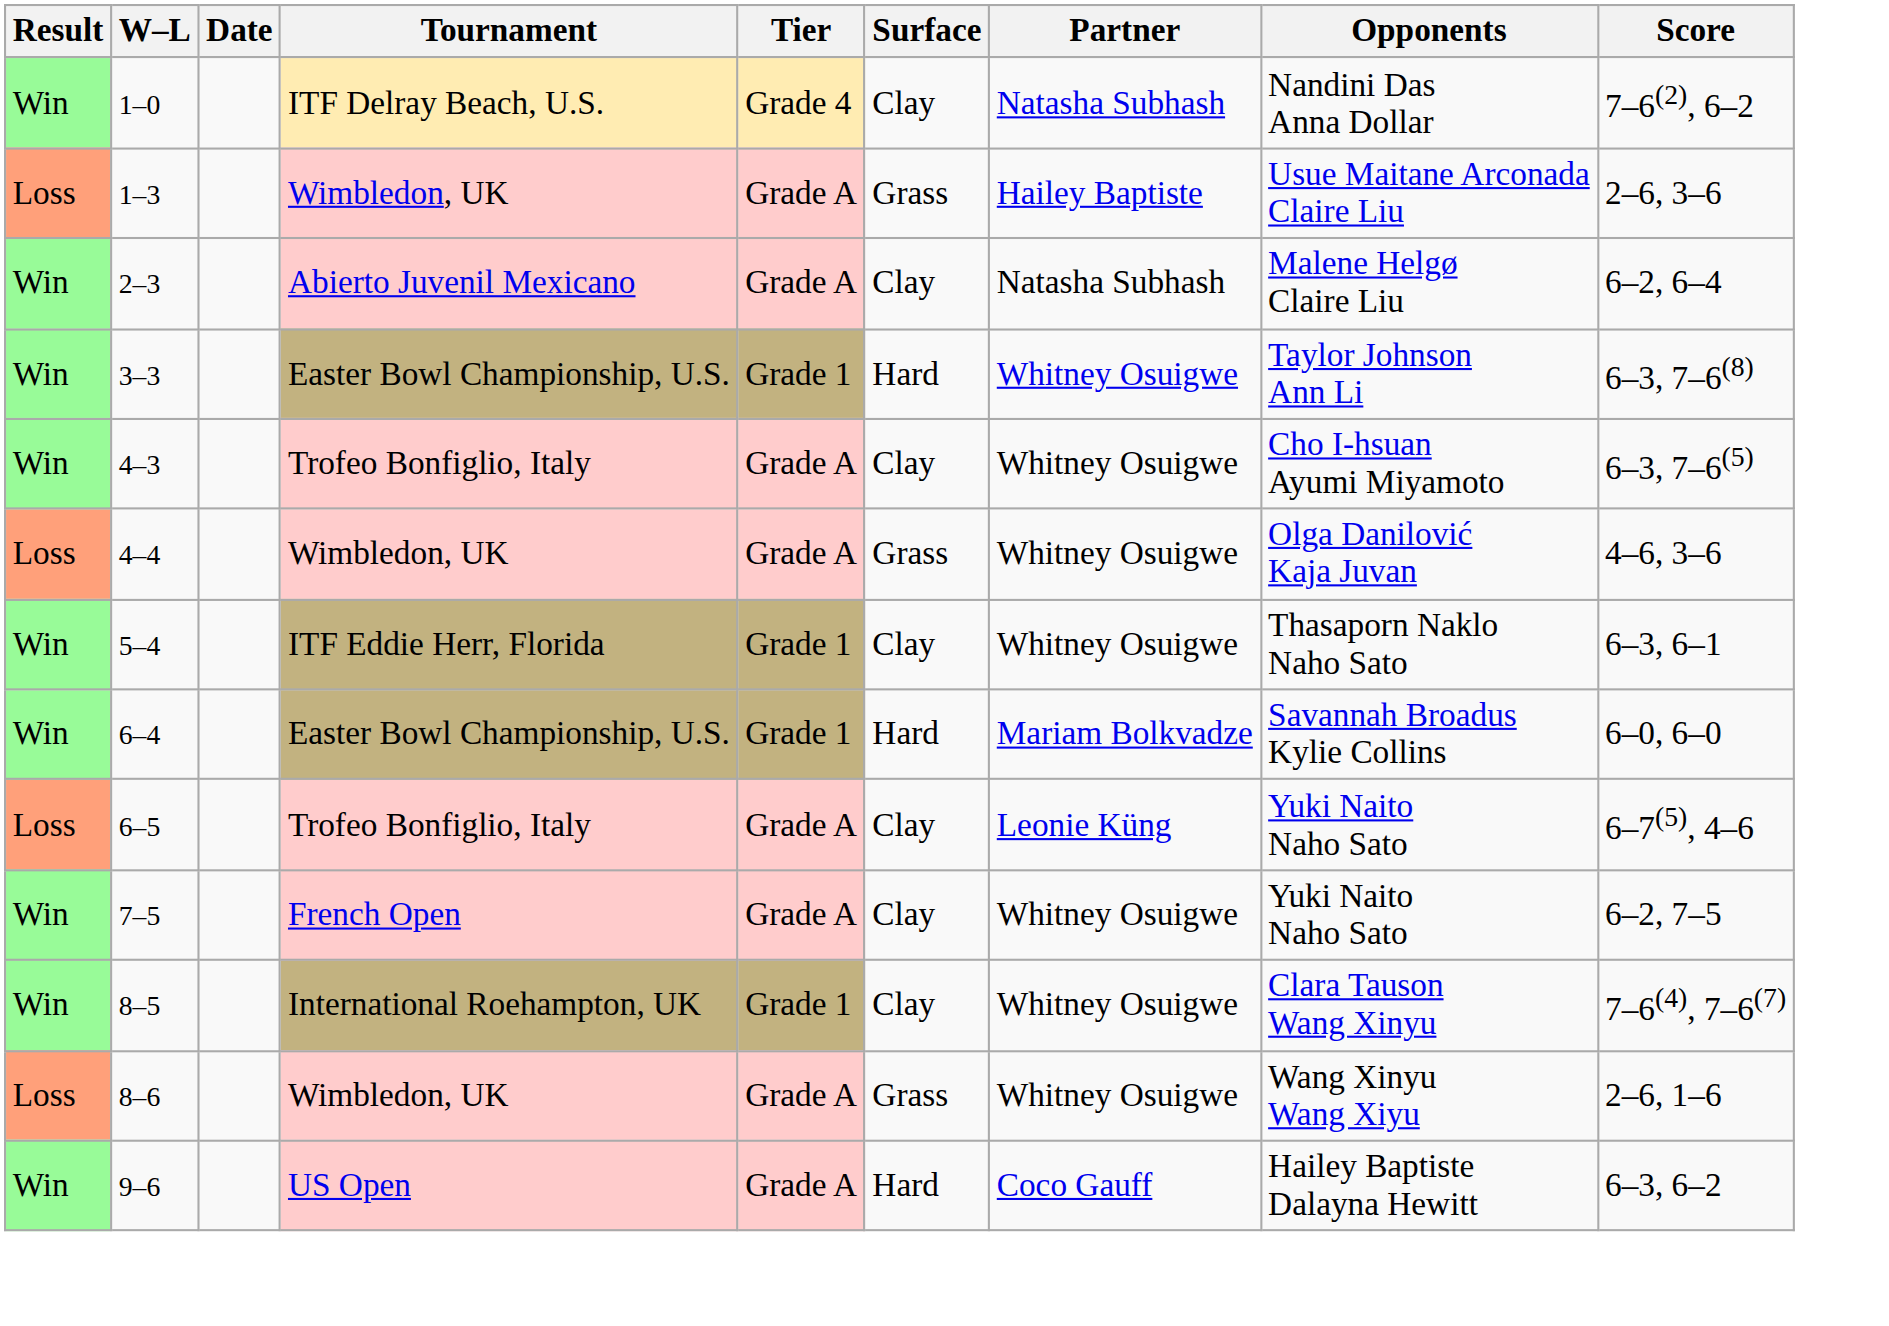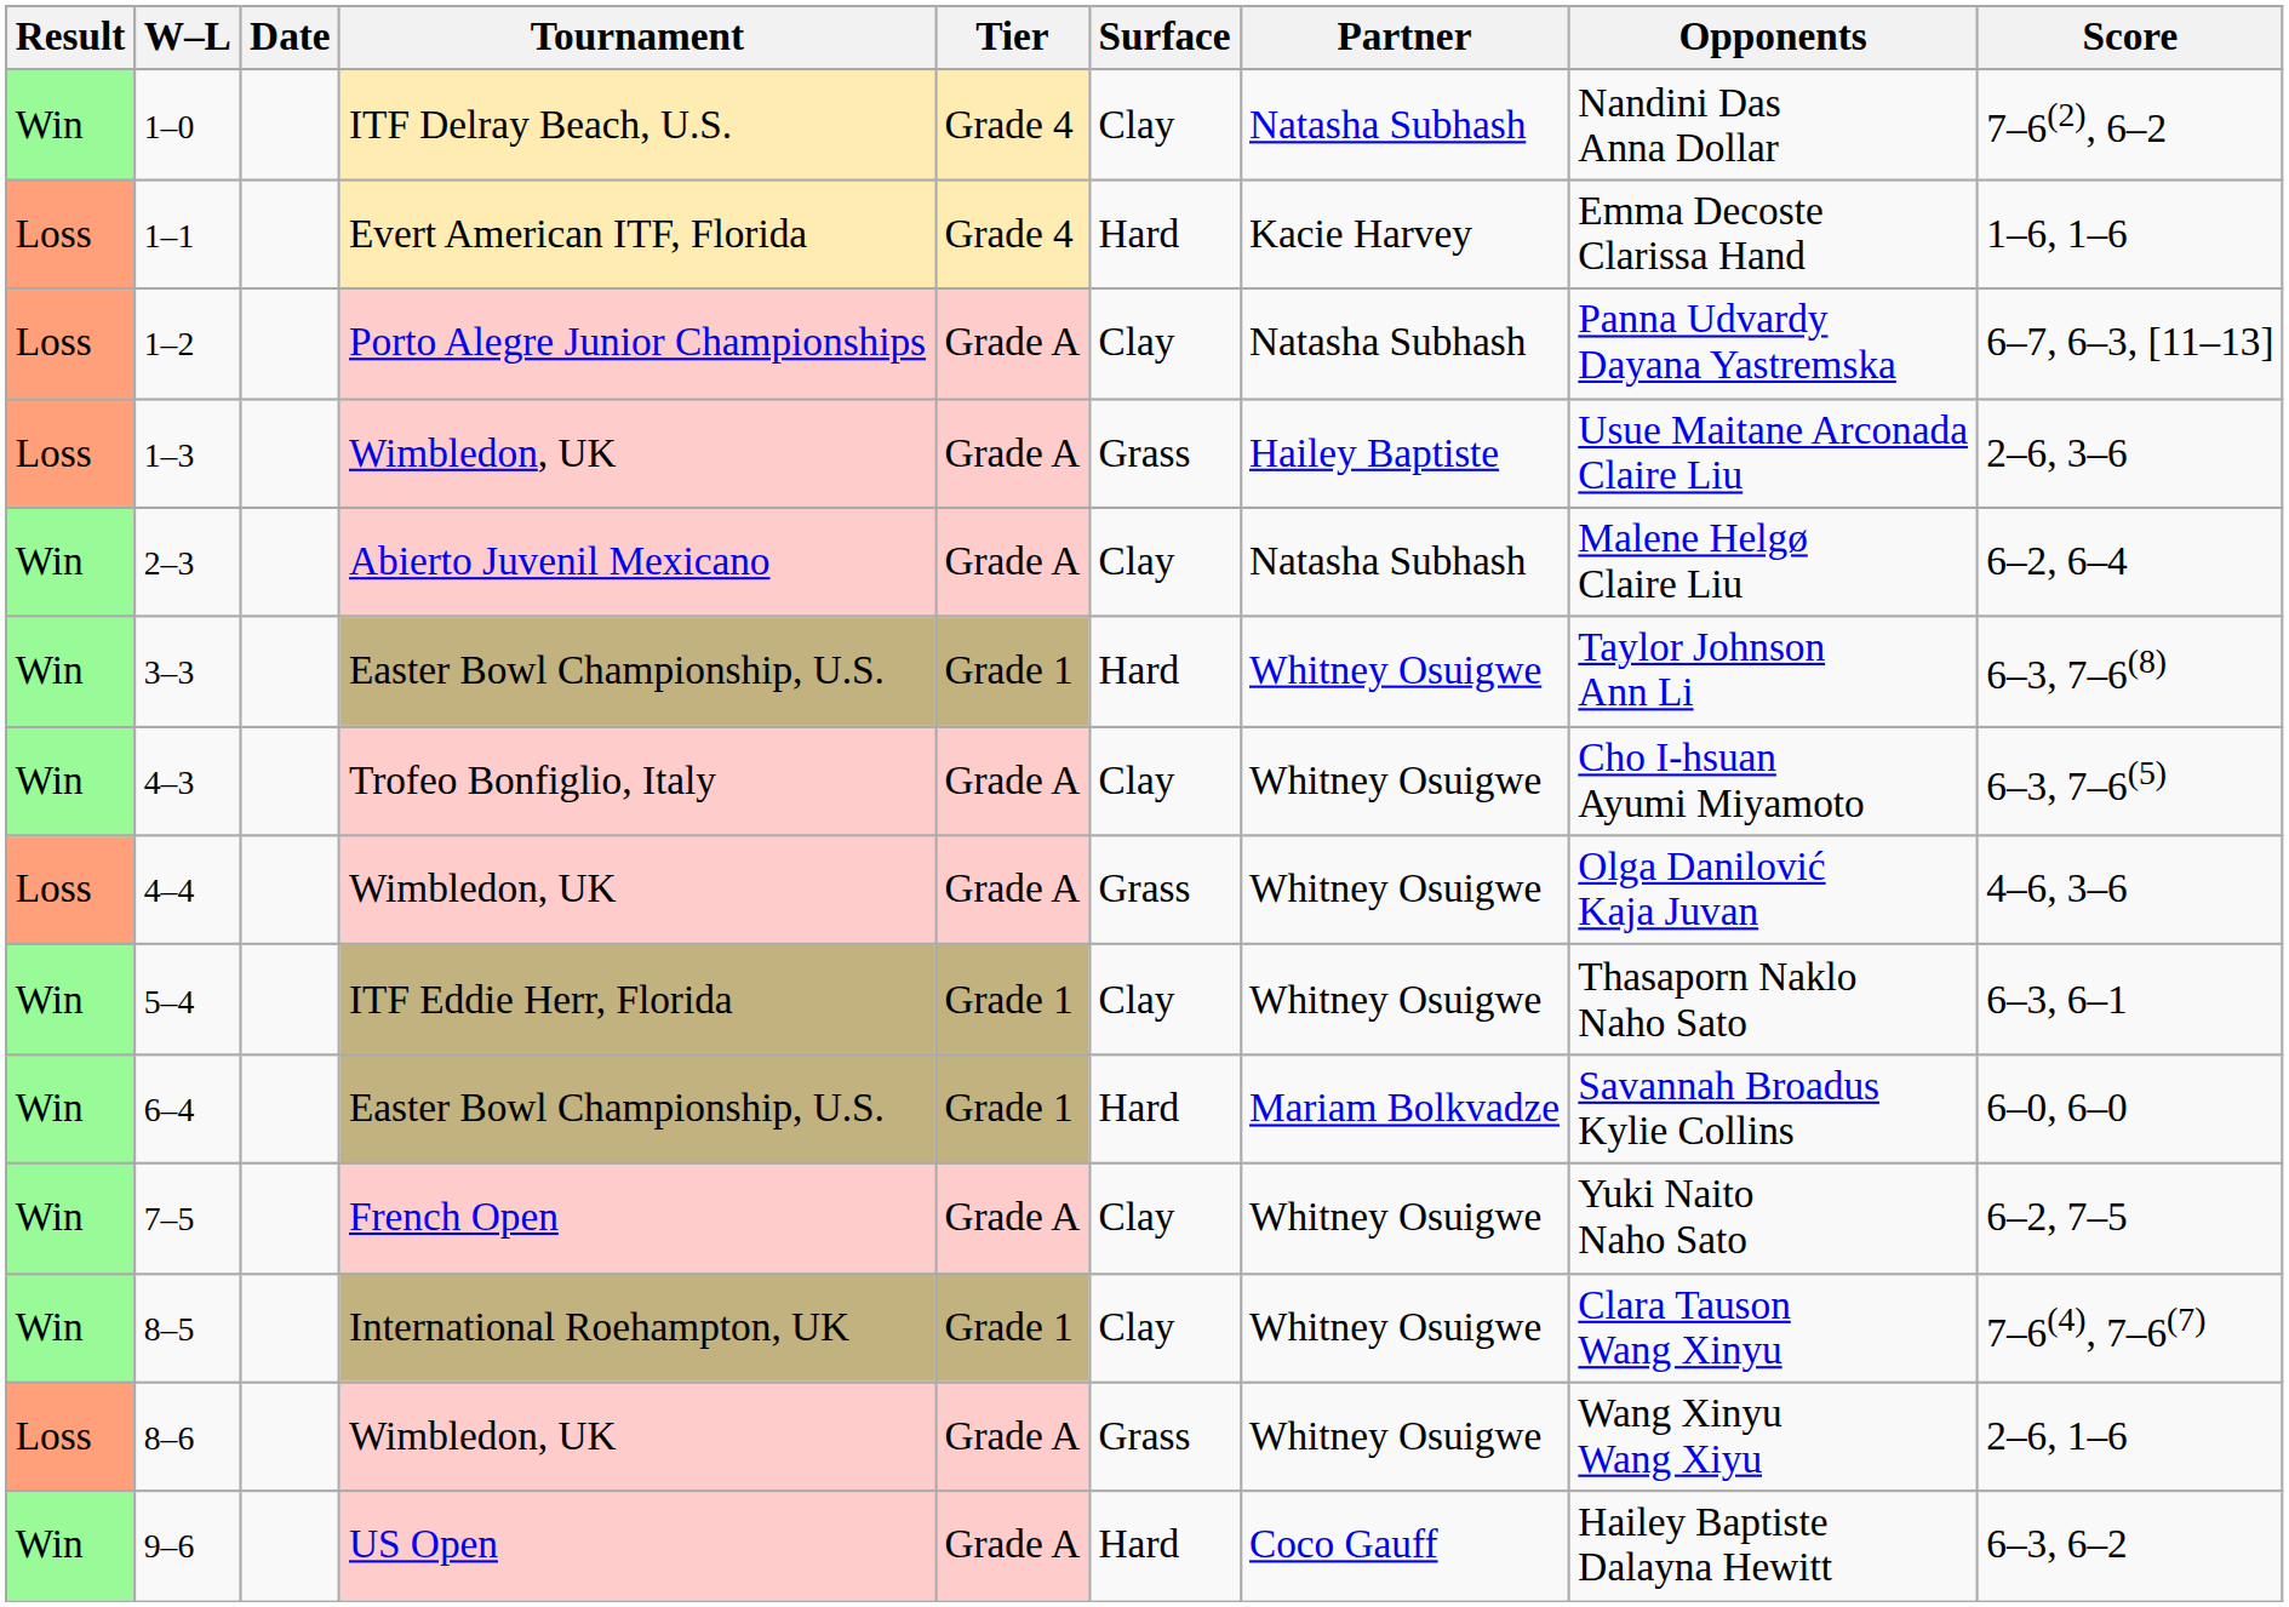 <table class="sortable wikitable">
 <tr>
 <th>Result</th>
 <th class="unsortable">W–L</th>
 <th>Date</th>
 <th>Tournament</th>
 <th>Tier</th>
 <th>Surface</th>
 <th>Partner</th>
 <th>Opponents</th>
 <th class="unsortable">Score</th>
 </tr>
 <tr>
 <td style="background:#98fb98;">Win</td>
 <td><small>1–0</small></td>
 <td></td>
 <td bgcolor="ffecb2">ITF Delray Beach, U.S.</td>
 <td bgcolor="ffecb2">Grade 4</td>
 <td>Clay</td>
 <td> <a href='#'>Natasha Subhash</a></td>
 <td> Nandini Das <br>  Anna Dollar</td>
 <td>7–6<sup>(2)</sup>, 6–2</td>
+</tr>
+<tr>
+<td style="background:#ffa07a;">Loss</td>
+<td><small>1–1</small></td>
+<td></td>
+<td bgcolor="ffecb2">Evert American ITF, Florida</td>
+<td bgcolor="ffecb2">Grade 4</td>
+<td>Hard</td>
+<td> Kacie Harvey</td>
+<td> Emma Decoste <br>  Clarissa Hand</td>
+<td>1–6, 1–6</td>
+</tr>
+<tr>
+<td style="background:#ffa07a;">Loss</td>
+<td><small>1–2</small></td>
+<td></td>
+<td bgcolor=ffcccc><a href='#'>Porto Alegre Junior Championships</a></td>
+<td bgcolor=ffcccc>Grade A</td>
+<td>Clay</td>
+<td> Natasha Subhash</td>
+<td> <a href='#'>Panna Udvardy</a> <br>  <a href='#'>Dayana Yastremska</a></td>
+<td>6–7, 6–3, [11–13]</td>
 </tr>
 <tr>
 <td style="background:#ffa07a;">Loss</td>
 <td><small>1–3</small></td>
 <td></td>
 <td bgcolor="ffcccc"><a href='#'>Wimbledon</a>, UK</td>
 <td bgcolor=ffcccc>Grade A</td>
 <td>Grass</td>
 <td> <a href='#'>Hailey Baptiste</a></td>
 <td> <a href='#'>Usue Maitane Arconada</a> <br>  <a href='#'>Claire Liu</a></td>
 <td>2–6, 3–6</td>
 </tr>
 <tr>
 <td style="background:#98fb98;">Win</td>
 <td><small>2–3</small></td>
 <td></td>
 <td bgcolor=ffcccc><a href='#'>Abierto Juvenil Mexicano</a></td>
 <td bgcolor=ffcccc>Grade A</td>
 <td>Clay</td>
 <td> Natasha Subhash</td>
 <td> <a href='#'>Malene Helgø</a> <br>  Claire Liu</td>
 <td>6–2, 6–4</td>
 </tr>
 <tr>
 <td style="background:#98fb98;">Win</td>
 <td><small>3–3</small></td>
 <td></td>
 <td bgcolor="C2B280">Easter Bowl Championship, U.S.</td>
 <td bgcolor="C2B280">Grade 1</td>
 <td>Hard</td>
 <td> <a href='#'>Whitney Osuigwe</a></td>
 <td> <a href='#'>Taylor Johnson</a> <br>  <a href='#'>Ann Li</a></td>
 <td>6–3, 7–6<sup>(8)</sup></td>
 </tr>
 <tr>
 <td style="background:#98fb98;">Win</td>
 <td><small>4–3</small></td>
 <td></td>
 <td bgcolor=ffcccc>Trofeo Bonfiglio, Italy</td>
 <td bgcolor=ffcccc>Grade A</td>
 <td>Clay</td>
 <td> Whitney Osuigwe</td>
 <td> <a href='#'>Cho I-hsuan</a> <br>  Ayumi Miyamoto</td>
 <td>6–3, 7–6<sup>(5)</sup></td>
 </tr>
 <tr>
 <td style="background:#ffa07a;">Loss</td>
 <td><small>4–4</small></td>
 <td></td>
 <td bgcolor="ffcccc">Wimbledon, UK</td>
 <td bgcolor="ffcccc">Grade A</td>
 <td>Grass</td>
 <td> Whitney Osuigwe</td>
 <td> <a href='#'>Olga Danilović</a> <br>  <a href='#'>Kaja Juvan</a></td>
 <td>4–6, 3–6</td>
 </tr>
 <tr>
 <td style="background:#98fb98;">Win</td>
 <td><small>5–4</small></td>
 <td></td>
 <td bgcolor="C2B280">ITF Eddie Herr, Florida</td>
 <td bgcolor="C2B280">Grade 1</td>
 <td>Clay</td>
 <td> Whitney Osuigwe</td>
 <td> Thasaporn Naklo <br>  Naho Sato</td>
 <td>6–3, 6–1</td>
 </tr>
 <tr>
 <td style="background:#98fb98;">Win</td>
 <td><small>6–4</small></td>
 <td></td>
 <td bgcolor="C2B280">Easter Bowl Championship, U.S.</td>
 <td bgcolor="C2B280">Grade 1</td>
 <td>Hard</td>
 <td> <a href='#'>Mariam Bolkvadze</a></td>
 <td> <a href='#'>Savannah Broadus</a> <br>  Kylie Collins</td>
 <td>6–0, 6–0</td>
 </tr>
 <tr>
-<td style="background:#ffa07a;">Loss</td>
-<td><small>6–5</small></td>
-<td></td>
-<td bgcolor=ffcccc>Trofeo Bonfiglio, Italy</td>
-<td bgcolor=ffcccc>Grade A</td>
-<td>Clay</td>
-<td> <a href='#'>Leonie Küng</a></td>
-<td> <a href='#'>Yuki Naito</a> <br>  Naho Sato</td>
-<td>6–7<sup>(5)</sup>, 4–6</td>
-</tr>
-<tr>
 <td style="background:#98fb98;">Win</td>
 <td><small>7–5</small></td>
 <td></td>
 <td bgcolor="ffcccc"><a href='#'>French Open</a></td>
 <td bgcolor="ffcccc">Grade A</td>
 <td>Clay</td>
 <td> Whitney Osuigwe</td>
 <td> Yuki Naito <br>  Naho Sato</td>
 <td>6–2, 7–5</td>
 </tr>
 <tr>
 <td style="background:#98fb98;">Win</td>
 <td><small>8–5</small></td>
 <td></td>
 <td bgcolor="C2B280">International Roehampton, UK</td>
 <td bgcolor="C2B280">Grade 1</td>
 <td>Clay</td>
 <td> Whitney Osuigwe</td>
 <td> <a href='#'>Clara Tauson</a> <br>  <a href='#'>Wang Xinyu</a></td>
 <td>7–6<sup>(4)</sup>, 7–6<sup>(7)</sup></td>
 </tr>
 <tr>
 <td style="background:#ffa07a;">Loss</td>
 <td><small>8–6</small></td>
 <td></td>
 <td bgcolor="ffcccc">Wimbledon, UK</td>
 <td bgcolor="ffcccc">Grade A</td>
 <td>Grass</td>
 <td> Whitney Osuigwe</td>
 <td> Wang Xinyu <br>  <a href='#'>Wang Xiyu</a></td>
 <td>2–6, 1–6</td>
 </tr>
 <tr>
 <td style="background:#98fb98;">Win</td>
 <td><small>9–6</small></td>
 <td></td>
 <td bgcolor="ffcccc"><a href='#'>US Open</a></td>
 <td bgcolor="ffcccc">Grade A</td>
 <td>Hard</td>
 <td> <a href='#'>Coco Gauff</a></td>
 <td> Hailey Baptiste <br>  Dalayna Hewitt</td>
 <td>6–3, 6–2</td>
 </tr>
 </table>
